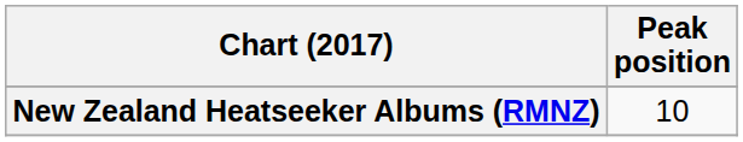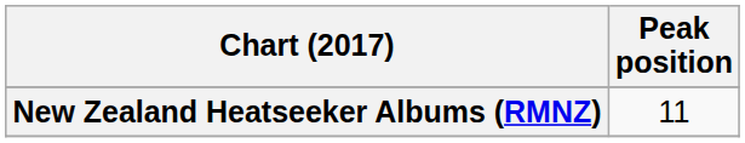 <table class="wikitable sortable plainrowheaders" style="text-align:center">
 <tr>
 <th scope="col">Chart (2017)</th>
 <th scope="col">Peak<br>position</th>
 </tr>
 <tr>
 </tr>
 <tr>
 </tr>
 <tr>
 </tr>
 <tr>
 </tr>
 <tr>
 </tr>
 <tr>
 <th scope="row">New Zealand Heatseeker Albums (<a href='#'>RMNZ</a>)</th>
-<td>10</td>
+<td>11</td>
 </tr>
 <tr>
 </tr>
 <tr>
 </tr>
 </table>
